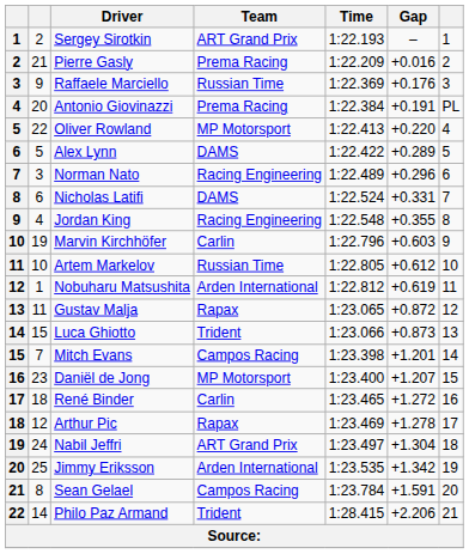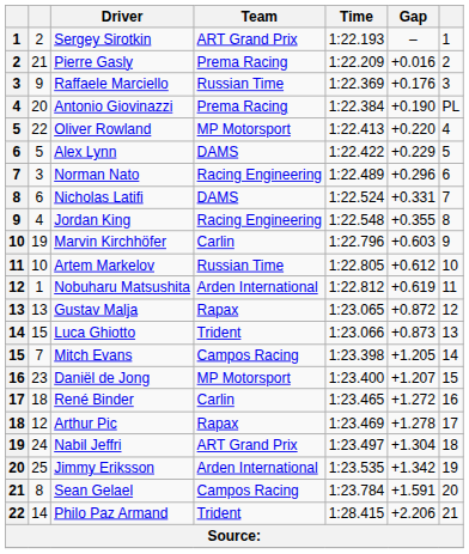 <table class="wikitable" style="font-size:85%">
 <tr>
 <th></th>
 <th></th>
 <th>Driver</th>
 <th>Team</th>
 <th>Time</th>
 <th>Gap</th>
 <th></th>
 </tr>
 <tr>
 <th>1</th>
 <td align="center">2</td>
 <td> <a href='#'>Sergey Sirotkin</a></td>
 <td><a href='#'>ART Grand Prix</a></td>
 <td>1:22.193</td>
 <td align="center">–</td>
 <td>1</td>
 </tr>
 <tr>
 <th>2</th>
 <td align="center">21</td>
 <td> <a href='#'>Pierre Gasly</a></td>
 <td><a href='#'>Prema Racing</a></td>
 <td>1:22.209</td>
 <td>+0.016</td>
 <td>2</td>
 </tr>
 <tr>
 <th>3</th>
 <td align="center">9</td>
 <td> <a href='#'>Raffaele Marciello</a></td>
 <td><a href='#'>Russian Time</a></td>
 <td>1:22.369</td>
 <td>+0.176</td>
 <td>3</td>
 </tr>
 <tr>
 <th>4</th>
 <td align="center">20</td>
 <td> <a href='#'>Antonio Giovinazzi</a></td>
 <td><a href='#'>Prema Racing</a></td>
 <td>1:22.384</td>
-<td>+0.191</td>
+<td>+0.190</td>
 <td>PL</td>
 </tr>
 <tr>
 <th>5</th>
 <td align="center">22</td>
 <td> <a href='#'>Oliver Rowland</a></td>
 <td><a href='#'>MP Motorsport</a></td>
 <td>1:22.413</td>
 <td>+0.220</td>
 <td>4</td>
 </tr>
 <tr>
 <th>6</th>
 <td align="center">5</td>
 <td> <a href='#'>Alex Lynn</a></td>
 <td><a href='#'>DAMS</a></td>
 <td>1:22.422</td>
-<td>+0.289</td>
+<td>+0.229</td>
 <td>5</td>
 </tr>
 <tr>
 <th>7</th>
 <td align="center">3</td>
 <td> <a href='#'>Norman Nato</a></td>
 <td><a href='#'>Racing Engineering</a></td>
 <td>1:22.489</td>
 <td>+0.296</td>
 <td>6</td>
 </tr>
 <tr>
 <th>8</th>
 <td align="center">6</td>
 <td> <a href='#'>Nicholas Latifi</a></td>
 <td><a href='#'>DAMS</a></td>
 <td>1:22.524</td>
 <td>+0.331</td>
 <td>7</td>
 </tr>
 <tr>
 <th>9</th>
 <td align="center">4</td>
 <td> <a href='#'>Jordan King</a></td>
 <td><a href='#'>Racing Engineering</a></td>
 <td>1:22.548</td>
 <td>+0.355</td>
 <td>8</td>
 </tr>
 <tr>
 <th>10</th>
 <td align="center">19</td>
 <td> <a href='#'>Marvin Kirchhöfer</a></td>
 <td><a href='#'>Carlin</a></td>
 <td>1:22.796</td>
 <td>+0.603</td>
 <td>9</td>
 </tr>
 <tr>
 <th>11</th>
 <td align="center">10</td>
 <td> <a href='#'>Artem Markelov</a></td>
 <td><a href='#'>Russian Time</a></td>
 <td>1:22.805</td>
 <td>+0.612</td>
 <td>10</td>
 </tr>
 <tr>
 <th>12</th>
 <td align="center">1</td>
 <td> <a href='#'>Nobuharu Matsushita</a></td>
 <td><a href='#'>Arden International</a></td>
 <td>1:22.812</td>
 <td>+0.619</td>
 <td>11</td>
 </tr>
 <tr>
 <th>13</th>
-<td align="center">11</td>
+<td align="center">13</td>
 <td> <a href='#'>Gustav Malja</a></td>
 <td><a href='#'>Rapax</a></td>
 <td>1:23.065</td>
 <td>+0.872</td>
 <td>12</td>
 </tr>
 <tr>
 <th>14</th>
 <td align="center">15</td>
 <td> <a href='#'>Luca Ghiotto</a></td>
 <td><a href='#'>Trident</a></td>
 <td>1:23.066</td>
 <td>+0.873</td>
 <td>13</td>
 </tr>
 <tr>
 <th>15</th>
 <td align="center">7</td>
 <td> <a href='#'>Mitch Evans</a></td>
 <td><a href='#'>Campos Racing</a></td>
 <td>1:23.398</td>
-<td>+1.201</td>
+<td>+1.205</td>
 <td>14</td>
 </tr>
 <tr>
 <th>16</th>
 <td align="center">23</td>
 <td> <a href='#'>Daniël de Jong</a></td>
 <td><a href='#'>MP Motorsport</a></td>
 <td>1:23.400</td>
 <td>+1.207</td>
 <td>15</td>
 </tr>
 <tr>
 <th>17</th>
 <td align="center">18</td>
 <td> <a href='#'>René Binder</a></td>
 <td><a href='#'>Carlin</a></td>
 <td>1:23.465</td>
 <td>+1.272</td>
 <td>16</td>
 </tr>
 <tr>
 <th>18</th>
 <td align="center">12</td>
 <td> <a href='#'>Arthur Pic</a></td>
 <td><a href='#'>Rapax</a></td>
 <td>1:23.469</td>
 <td>+1.278</td>
 <td>17</td>
 </tr>
 <tr>
 <th>19</th>
 <td align="center">24</td>
 <td> <a href='#'>Nabil Jeffri</a></td>
 <td><a href='#'>ART Grand Prix</a></td>
 <td>1:23.497</td>
 <td>+1.304</td>
 <td>18</td>
 </tr>
 <tr>
 <th>20</th>
 <td align="center">25</td>
 <td> <a href='#'>Jimmy Eriksson</a></td>
 <td><a href='#'>Arden International</a></td>
 <td>1:23.535</td>
 <td>+1.342</td>
 <td>19</td>
 </tr>
 <tr>
 <th>21</th>
 <td align="center">8</td>
 <td> <a href='#'>Sean Gelael</a></td>
 <td><a href='#'>Campos Racing</a></td>
 <td>1:23.784</td>
 <td>+1.591</td>
 <td>20</td>
 </tr>
 <tr>
 <th>22</th>
 <td align="center">14</td>
 <td> <a href='#'>Philo Paz Armand</a></td>
 <td><a href='#'>Trident</a></td>
 <td>1:28.415</td>
 <td>+2.206</td>
 <td>21</td>
 </tr>
 <tr>
 <th colspan="7">Source:</th>
 </tr>
 <tr>
 </tr>
 </table>
